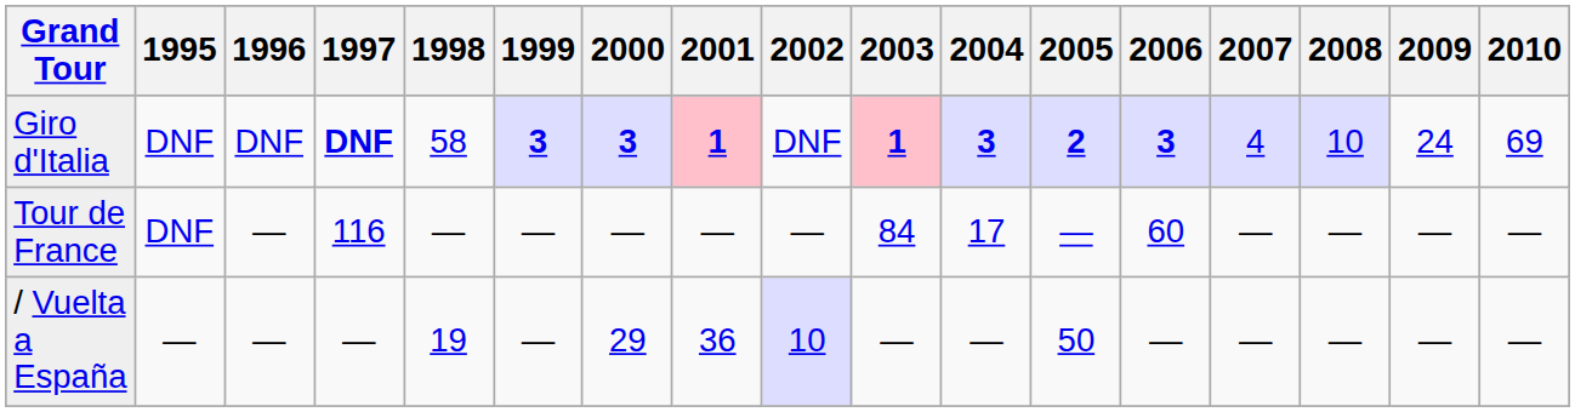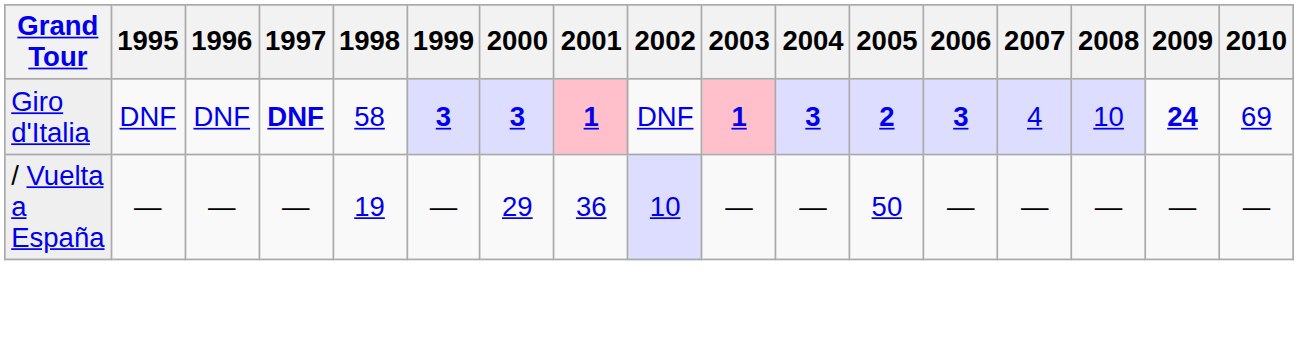 <table class="wikitable plainrowheaders">
 <tr>
 <th scope="col"><a href='#'>Grand Tour</a></th>
 <th scope="col">1995</th>
 <th scope="col">1996</th>
 <th scope="col">1997</th>
 <th scope="col">1998</th>
 <th scope="col">1999</th>
 <th scope="col">2000</th>
 <th scope="col">2001</th>
 <th scope="col">2002</th>
 <th scope="col">2003</th>
 <th scope="col">2004</th>
 <th scope="col">2005</th>
 <th scope="col">2006</th>
 <th scope="col">2007</th>
 <th scope="col">2008</th>
 <th scope="col">2009</th>
 <th scope="col">2010</th>
 </tr>
 <tr style="text-align:center;">
 <td style="text-align:left; background:#efefef;">  <a href='#'>Giro d'Italia</a></td>
 <td><a href='#'>DNF</a></td>
 <td><a href='#'>DNF</a></td>
 <td><strong><a href='#'>DNF</a></strong></td>
 <td><a href='#'>58</a></td>
 <td style="background:#ddf;"><a href='#'><strong>3</strong></a></td>
 <td style="background:#ddf;"><a href='#'><strong>3</strong></a></td>
 <td style="background:pink;"><a href='#'><strong>1</strong></a></td>
 <td><a href='#'>DNF</a></td>
 <td style="background:pink;"><a href='#'><strong>1</strong></a></td>
 <td style="background:#ddf;"><a href='#'><strong>3</strong></a></td>
 <td style="background:#ddf;"><a href='#'><strong>2</strong></a></td>
 <td style="background:#ddf;"><a href='#'><strong>3</strong></a></td>
 <td style="background:#ddf;"><a href='#'>4</a></td>
 <td style="background:#ddf;"><a href='#'>10</a></td>
-<td><a href='#'>24</a></td>
+<td><strong><a href='#'>24</a></strong></td>
 <td><a href='#'>69</a></td>
-</tr>
-<tr style="text-align:center;">
-<td style="text-align:left; background:#efefef;">  <a href='#'>Tour de France</a></td>
-<td style="text-align:center;"><a href='#'>DNF</a></td>
-<td>—</td>
-<td style="text-align:center;"><a href='#'>116</a></td>
-<td>—</td>
-<td>—</td>
-<td>—</td>
-<td>—</td>
-<td>—</td>
-<td style="text-align:center;"><a href='#'>84</a></td>
-<td style="text-align:center;"><a href='#'>17</a></td>
-<td style="text-align:center;"><a href='#'>—</a></td>
-<td style="text-align:center;"><a href='#'>60</a></td>
-<td>—</td>
-<td>—</td>
-<td>—</td>
-<td>—</td>
 </tr>
 <tr style="text-align:center;">
 <td style="text-align:left; background:#efefef;">/ <a href='#'>Vuelta a España</a></td>
 <td>—</td>
 <td>—</td>
 <td>—</td>
 <td style="text-align:center;"><a href='#'>19</a></td>
 <td>—</td>
 <td style="text-align:center;"><a href='#'>29</a></td>
 <td style="text-align:center;"><a href='#'>36</a></td>
 <td style="background:#ddf;"><a href='#'>10</a></td>
 <td>—</td>
 <td>—</td>
 <td style="text-align:center;"><a href='#'>50</a></td>
 <td>—</td>
 <td>—</td>
 <td>—</td>
 <td>—</td>
 <td>—</td>
 </tr>
 </table>
